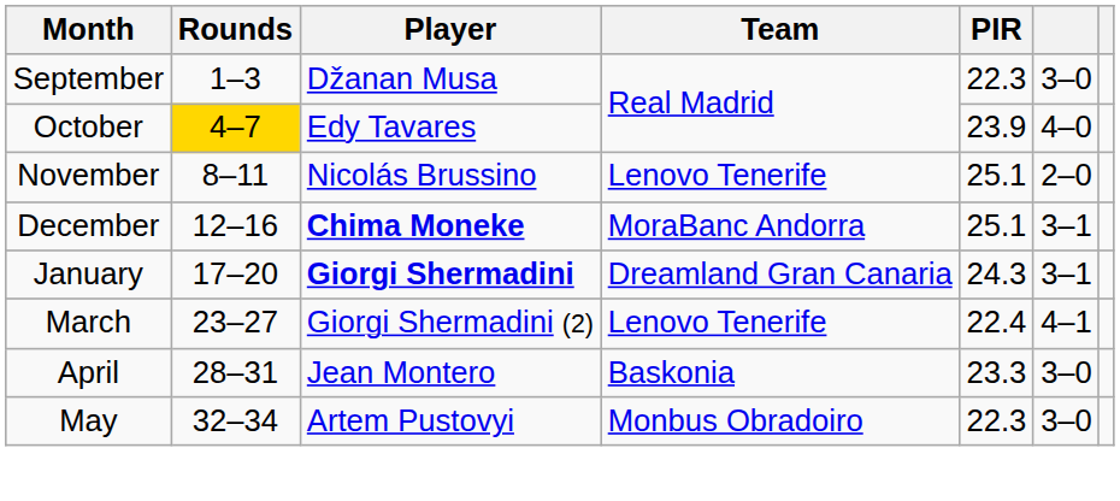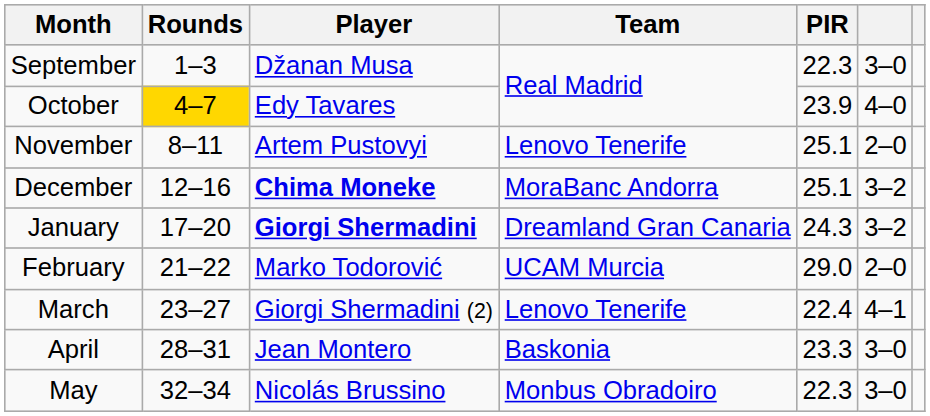 <table class="wikitable sortable" style="text-align: center;">
 <tr>
 <th>Month</th>
 <th>Rounds</th>
 <th>Player</th>
 <th>Team</th>
 <th>PIR</th>
 <th></th>
 <th></th>
 </tr>
 <tr>
 <td>September</td>
 <td>1–3</td>
 <td style="text-align:left;"> <a href='#'>Džanan Musa</a></td>
 <td rowspan="2"; style="text-align:left;"><a href='#'>Real Madrid</a></td>
 <td>22.3</td>
 <td>3–0</td>
 <td></td>
 </tr>
 <tr>
 <td>October</td>
 <td style="background: gold;">4–7</td>
 <td style="text-align:left;"> <a href='#'>Edy Tavares</a></td>
 <td>23.9</td>
 <td>4–0</td>
 <td></td>
 </tr>
 <tr>
 <td>November</td>
 <td>8–11</td>
-<td style="text-align:left;"> <a href='#'>Nicolás Brussino</a></td>
+<td style="text-align:left;"> <a href='#'>Artem Pustovyi</a></td>
 <td style="text-align:left;"><a href='#'>Lenovo Tenerife</a></td>
 <td>25.1</td>
 <td>2–0</td>
 <td></td>
 </tr>
 <tr>
 <td>December</td>
 <td>12–16</td>
 <td style="text-align:left;"><strong> <a href='#'>Chima Moneke</a></strong></td>
 <td style="text-align:left;"><a href='#'>MoraBanc Andorra</a></td>
 <td>25.1</td>
-<td>3–1</td>
+<td>3–2</td>
 <td></td>
 </tr>
 <tr>
 <td>January</td>
 <td>17–20</td>
 <td style="text-align:left;"><strong> <a href='#'>Giorgi Shermadini</a></strong></td>
 <td style="text-align:left;"><a href='#'>Dreamland Gran Canaria</a></td>
 <td>24.3</td>
-<td>3–1</td>
+<td>3–2</td>
+<td></td>
+</tr>
+<tr>
+<td>February</td>
+<td>21–22</td>
+<td style="text-align:left;"> <a href='#'>Marko Todorović</a></td>
+<td style="text-align:left;"><a href='#'>UCAM Murcia</a></td>
+<td>29.0</td>
+<td>2–0</td>
 <td></td>
 </tr>
 <tr>
 <td>March</td>
 <td>23–27</td>
 <td style="text-align:left;"> <a href='#'>Giorgi Shermadini</a> <small>(2)</small></td>
 <td style="text-align:left;"><a href='#'>Lenovo Tenerife</a></td>
 <td>22.4</td>
 <td>4–1</td>
 <td></td>
 </tr>
 <tr>
 <td>April</td>
 <td>28–31</td>
 <td style="text-align:left;"> <a href='#'>Jean Montero</a></td>
 <td style="text-align:left;"><a href='#'>Baskonia</a></td>
 <td>23.3</td>
 <td>3–0</td>
 <td></td>
 </tr>
 <tr>
 <td>May</td>
 <td>32–34</td>
-<td style="text-align:left;"> <a href='#'>Artem Pustovyi</a></td>
+<td style="text-align:left;"> <a href='#'>Nicolás Brussino</a></td>
 <td style="text-align:left;"><a href='#'>Monbus Obradoiro</a></td>
 <td>22.3</td>
 <td>3–0</td>
 <td></td>
 </tr>
 </table>
